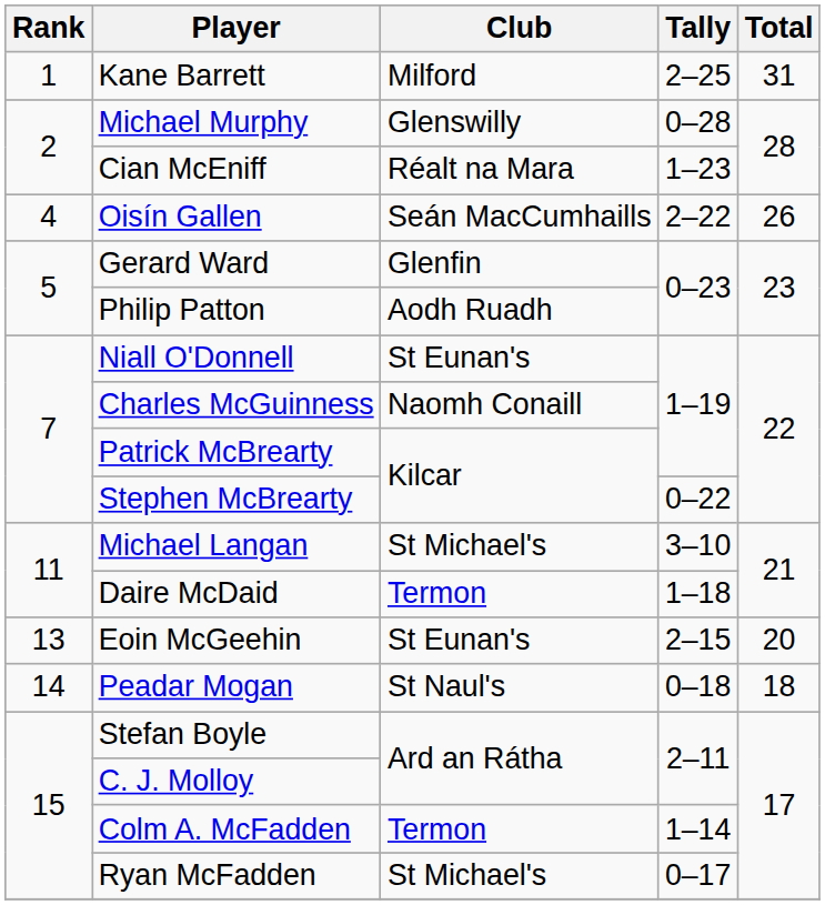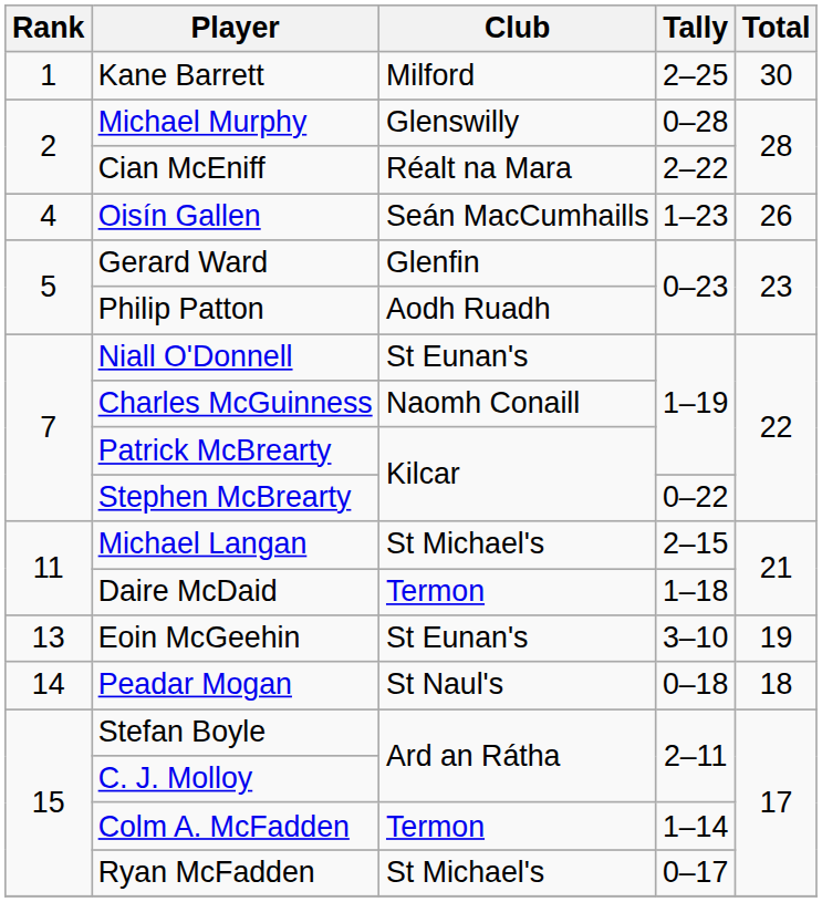 <table class="wikitable">
 <tr>
 <th>Rank</th>
 <th>Player</th>
 <th>Club</th>
 <th>Tally</th>
 <th>Total</th>
 </tr>
 <tr>
 <td rowspan=1 align=center>1</td>
 <td>Kane Barrett</td>
 <td>Milford</td>
 <td align=center>2–25</td>
-<td align=center>31</td>
+<td align=center>30</td>
 </tr>
 <tr>
 <td rowspan=2 align=center>2</td>
 <td><a href='#'>Michael Murphy</a></td>
 <td>Glenswilly</td>
 <td align=center>0–28</td>
 <td rowspan=2 align=center>28</td>
 </tr>
 <tr>
 <td>Cian McEniff</td>
 <td>Réalt na Mara</td>
-<td align=center>1–23</td>
+<td align=center>2–22</td>
 </tr>
 <tr>
 <td rowspan=1 align=center>4</td>
 <td><a href='#'>Oisín Gallen</a></td>
 <td>Seán MacCumhaills</td>
-<td align=center>2–22</td>
+<td align=center>1–23</td>
 <td align=center>26</td>
 </tr>
 <tr>
 <td rowspan=2 align=center>5</td>
 <td>Gerard Ward</td>
 <td>Glenfin</td>
 <td rowspan=2 align=center>0–23</td>
 <td rowspan=2 align=center>23</td>
 </tr>
 <tr>
 <td>Philip Patton</td>
 <td>Aodh Ruadh</td>
 </tr>
 <tr>
 <td rowspan=4 align=center>7</td>
 <td><a href='#'>Niall O'Donnell</a></td>
 <td>St Eunan's</td>
 <td rowspan=3 align=center>1–19</td>
 <td rowspan=4 align=center>22</td>
 </tr>
 <tr>
 <td><a href='#'>Charles McGuinness</a></td>
 <td>Naomh Conaill</td>
 </tr>
 <tr>
 <td><a href='#'>Patrick McBrearty</a></td>
 <td rowspan=2>Kilcar</td>
 </tr>
 <tr>
 <td><a href='#'>Stephen McBrearty</a></td>
 <td align=center>0–22</td>
 </tr>
 <tr>
 <td rowspan=2 align=center>11</td>
 <td><a href='#'>Michael Langan</a></td>
 <td>St Michael's</td>
-<td align=center>3–10</td>
+<td align=center>2–15</td>
 <td rowspan=2 align=center>21</td>
 </tr>
 <tr>
 <td>Daire McDaid</td>
 <td><a href='#'>Termon</a></td>
 <td align=center>1–18</td>
 </tr>
 <tr>
 <td rowspan=1 align=center>13</td>
 <td>Eoin McGeehin</td>
 <td>St Eunan's</td>
-<td align=center>2–15</td>
-<td align=center>20</td>
+<td align=center>3–10</td>
+<td align=center>19</td>
 </tr>
 <tr>
 <td rowspan=1 align=center>14</td>
 <td><a href='#'>Peadar Mogan</a></td>
 <td>St Naul's</td>
 <td align=center>0–18</td>
 <td align=center>18</td>
 </tr>
 <tr>
 <td rowspan=4 align=center>15</td>
 <td>Stefan Boyle</td>
 <td rowspan=2>Ard an Rátha</td>
 <td rowspan=2 align=center>2–11</td>
 <td rowspan=4 align=center>17</td>
 </tr>
 <tr>
 <td><a href='#'>C. J. Molloy</a></td>
 </tr>
 <tr>
 <td><a href='#'>Colm A. McFadden</a></td>
 <td><a href='#'>Termon</a></td>
 <td align=center>1–14</td>
 </tr>
 <tr>
 <td>Ryan McFadden</td>
 <td>St Michael's</td>
 <td align=center>0–17</td>
 </tr>
 <tr>
 </tr>
 </table>
